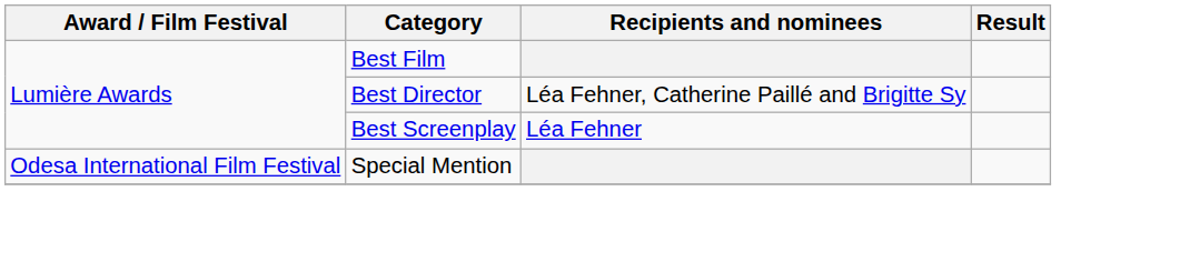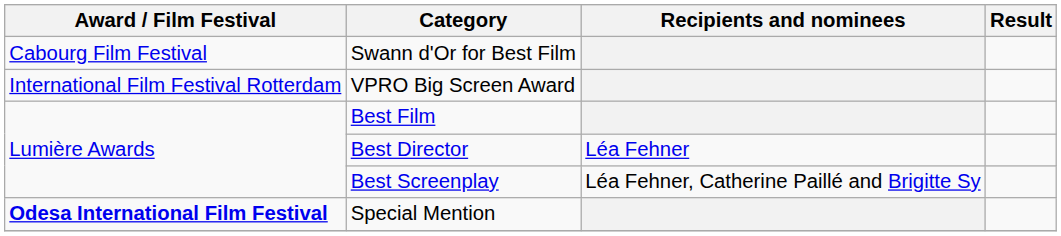 <table class="wikitable plainrowheaders sortable">
 <tr style="background:#ccc; text-align:center;">
 <th scope="col">Award / Film Festival</th>
 <th scope="col">Category</th>
 <th scope="col">Recipients and nominees</th>
 <th scope="col">Result</th>
+</tr>
+<tr>
+<td><a href='#'>Cabourg Film Festival</a></td>
+<td>Swann d'Or for Best Film</td>
+<th></th>
+<td></td>
+</tr>
+<tr>
+<td><a href='#'>International Film Festival Rotterdam</a></td>
+<td>VPRO Big Screen Award</td>
+<th></th>
+<td></td>
 </tr>
 <tr>
 <td rowspan=3><a href='#'>Lumière Awards</a></td>
 <td><a href='#'>Best Film</a></td>
 <th></th>
 <td></td>
 </tr>
 <tr>
 <td><a href='#'>Best Director</a></td>
+<td><a href='#'>Léa Fehner</a></td>
+<td></td>
+</tr>
+<tr>
+<td><a href='#'>Best Screenplay</a></td>
 <td>Léa Fehner, Catherine Paillé and <a href='#'>Brigitte Sy</a></td>
 <td></td>
 </tr>
 <tr>
-<td><a href='#'>Best Screenplay</a></td>
-<td><a href='#'>Léa Fehner</a></td>
-<td></td>
-</tr>
-<tr>
-<td><a href='#'>Odesa International Film Festival</a></td>
+<td><strong><a href='#'>Odesa International Film Festival</a></strong></td>
 <td>Special Mention</td>
 <th></th>
 <td></td>
 </tr>
 <tr>
 </tr>
 </table>
